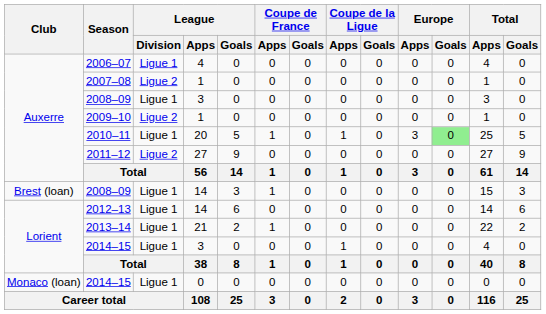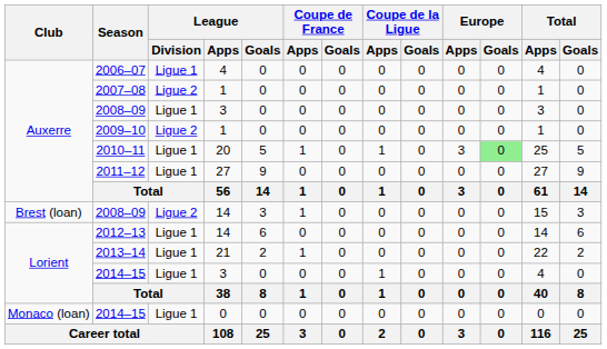 <table class="wikitable" style="text-align:center">
 <tr>
 <th rowspan="2">Club</th>
 <th rowspan="2">Season</th>
 <th colspan="3">League</th>
 <th colspan="2"><a href='#'>Coupe de France</a></th>
 <th colspan="2"><a href='#'>Coupe de la Ligue</a></th>
 <th colspan="2">Europe</th>
 <th colspan="2">Total</th>
 </tr>
 <tr>
 <th>Division</th>
 <th width="40">Apps</th>
 <th width="40">Goals</th>
 <th width="40">Apps</th>
 <th width="40">Goals</th>
 <th width="40">Apps</th>
 <th width="40">Goals</th>
 <th width="40">Apps</th>
 <th width="40">Goals</th>
 <th width="40">Apps</th>
 <th width="40">Goals</th>
 </tr>
 <tr>
 <td rowspan="7"><a href='#'>Auxerre</a></td>
 <td><a href='#'>2006–07</a></td>
 <td><a href='#'>Ligue 1</a></td>
 <td>4</td>
 <td>0</td>
 <td>0</td>
 <td>0</td>
 <td>0</td>
 <td>0</td>
 <td>0</td>
 <td>0</td>
 <td>4</td>
 <td>0</td>
 </tr>
 <tr>
 <td><a href='#'>2007–08</a></td>
 <td><a href='#'>Ligue 2</a></td>
 <td>1</td>
 <td>0</td>
 <td>0</td>
 <td>0</td>
 <td>0</td>
 <td>0</td>
 <td>0</td>
 <td>0</td>
 <td>1</td>
 <td>0</td>
 </tr>
 <tr>
 <td><a href='#'>2008–09</a></td>
 <td>Ligue 1</td>
 <td>3</td>
 <td>0</td>
 <td>0</td>
 <td>0</td>
 <td>0</td>
 <td>0</td>
 <td>0</td>
 <td>0</td>
 <td>3</td>
 <td>0</td>
 </tr>
 <tr>
 <td><a href='#'>2009–10</a></td>
 <td><a href='#'>Ligue 2</a></td>
 <td>1</td>
 <td>0</td>
 <td>0</td>
 <td>0</td>
 <td>0</td>
 <td>0</td>
 <td>0</td>
 <td>0</td>
 <td>1</td>
 <td>0</td>
 </tr>
 <tr>
 <td><a href='#'>2010–11</a></td>
 <td>Ligue 1</td>
 <td>20</td>
 <td>5</td>
 <td>1</td>
 <td>0</td>
 <td>1</td>
 <td>0</td>
 <td>3</td>
 <td style="background: lightgreen;">0</td>
 <td>25</td>
 <td>5</td>
 </tr>
 <tr>
 <td><a href='#'>2011–12</a></td>
-<td><a href='#'>Ligue 2</a></td>
+<td>Ligue 1</td>
 <td>27</td>
 <td>9</td>
 <td>0</td>
 <td>0</td>
 <td>0</td>
 <td>0</td>
 <td>0</td>
 <td>0</td>
 <td>27</td>
 <td>9</td>
 </tr>
 <tr>
 <th colspan="2">Total</th>
 <th>56</th>
 <th>14</th>
 <th>1</th>
 <th>0</th>
 <th>1</th>
 <th>0</th>
 <th>3</th>
 <th>0</th>
 <th>61</th>
 <th>14</th>
 </tr>
 <tr>
 <td><a href='#'>Brest</a> (loan)</td>
 <td><a href='#'>2008–09</a></td>
-<td>Ligue 1</td>
+<td><a href='#'>Ligue 2</a></td>
 <td>14</td>
 <td>3</td>
 <td>1</td>
 <td>0</td>
 <td>0</td>
 <td>0</td>
 <td>0</td>
 <td>0</td>
 <td>15</td>
 <td>3</td>
 </tr>
 <tr>
 <td rowspan="4"><a href='#'>Lorient</a></td>
 <td><a href='#'>2012–13</a></td>
 <td>Ligue 1</td>
 <td>14</td>
 <td>6</td>
 <td>0</td>
 <td>0</td>
 <td>0</td>
 <td>0</td>
 <td>0</td>
 <td>0</td>
 <td>14</td>
 <td>6</td>
 </tr>
 <tr>
 <td><a href='#'>2013–14</a></td>
 <td>Ligue 1</td>
 <td>21</td>
 <td>2</td>
 <td>1</td>
 <td>0</td>
 <td>0</td>
 <td>0</td>
 <td>0</td>
 <td>0</td>
 <td>22</td>
 <td>2</td>
 </tr>
 <tr>
 <td><a href='#'>2014–15</a></td>
 <td>Ligue 1</td>
 <td>3</td>
 <td>0</td>
 <td>0</td>
 <td>0</td>
 <td>1</td>
 <td>0</td>
 <td>0</td>
 <td>0</td>
 <td>4</td>
 <td>0</td>
 </tr>
 <tr>
 <th colspan="2">Total</th>
 <th>38</th>
 <th>8</th>
 <th>1</th>
 <th>0</th>
 <th>1</th>
 <th>0</th>
 <th>0</th>
 <th>0</th>
 <th>40</th>
 <th>8</th>
 </tr>
 <tr>
 <td><a href='#'>Monaco</a> (loan)</td>
 <td><a href='#'>2014–15</a></td>
 <td>Ligue 1</td>
 <td>0</td>
 <td>0</td>
 <td>0</td>
 <td>0</td>
 <td>0</td>
 <td>0</td>
 <td>0</td>
 <td>0</td>
 <td>0</td>
 <td>0</td>
 </tr>
 <tr>
 <th colspan="3">Career total</th>
 <th>108</th>
 <th>25</th>
 <th>3</th>
 <th>0</th>
 <th>2</th>
 <th>0</th>
 <th>3</th>
 <th>0</th>
 <th>116</th>
 <th>25</th>
 </tr>
 </table>
